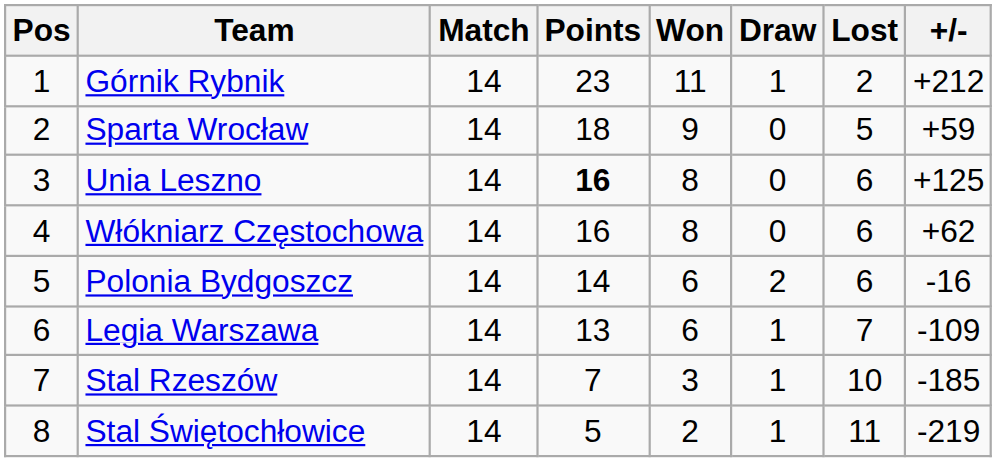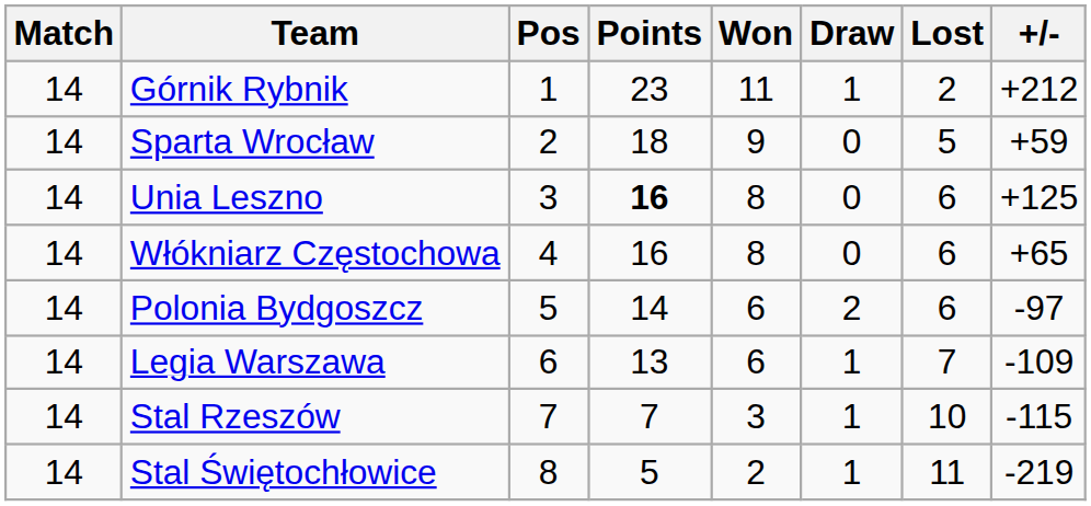 <table class=wikitable style="font-size: 90%">
 <tr align=center >
+<th>Match</th>
+<th>Team</th>
 <th>Pos</th>
-<th>Team</th>
-<th>Match</th>
 <th>Points</th>
 <th>Won</th>
 <th>Draw</th>
 <th>Lost</th>
 <th>+/-</th>
 </tr>
 <tr align=center >
+<td>14</td>
+<td align=left><a href='#'>Górnik Rybnik</a></td>
 <td>1</td>
-<td align=left><a href='#'>Górnik Rybnik</a></td>
-<td>14</td>
 <td>23</td>
 <td>11</td>
 <td>1</td>
 <td>2</td>
 <td>+212</td>
 </tr>
 <tr align=center >
+<td>14</td>
+<td align=left><a href='#'>Sparta Wrocław</a></td>
 <td>2</td>
-<td align=left><a href='#'>Sparta Wrocław</a></td>
-<td>14</td>
 <td>18</td>
 <td>9</td>
 <td>0</td>
 <td>5</td>
 <td>+59</td>
 </tr>
 <tr align=center >
+<td>14</td>
+<td align=left><a href='#'>Unia Leszno</a></td>
 <td>3</td>
-<td align=left><a href='#'>Unia Leszno</a></td>
-<td>14</td>
 <td><strong>16</strong></td>
 <td>8</td>
 <td>0</td>
 <td>6</td>
 <td>+125</td>
 </tr>
 <tr align=center>
+<td>14</td>
+<td align=left><a href='#'>Włókniarz Częstochowa</a></td>
 <td>4</td>
-<td align=left><a href='#'>Włókniarz Częstochowa</a></td>
-<td>14</td>
 <td>16</td>
 <td>8</td>
 <td>0</td>
 <td>6</td>
-<td>+62</td>
+<td>+65</td>
 </tr>
 <tr align=center>
+<td>14</td>
+<td align=left><a href='#'>Polonia Bydgoszcz</a></td>
 <td>5</td>
-<td align=left><a href='#'>Polonia Bydgoszcz</a></td>
-<td>14</td>
 <td>14</td>
 <td>6</td>
 <td>2</td>
 <td>6</td>
-<td>-16</td>
+<td>-97</td>
 </tr>
 <tr align=center>
+<td>14</td>
+<td align=left><a href='#'>Legia Warszawa</a></td>
 <td>6</td>
-<td align=left><a href='#'>Legia Warszawa</a></td>
-<td>14</td>
 <td>13</td>
 <td>6</td>
 <td>1</td>
 <td>7</td>
 <td>-109</td>
 </tr>
 <tr align=center >
+<td>14</td>
+<td align=left><a href='#'>Stal Rzeszów</a></td>
 <td>7</td>
-<td align=left><a href='#'>Stal Rzeszów</a></td>
-<td>14</td>
 <td>7</td>
 <td>3</td>
 <td>1</td>
 <td>10</td>
-<td>-185</td>
+<td>-115</td>
 </tr>
 <tr align=center >
+<td>14</td>
+<td align=left><a href='#'>Stal Świętochłowice</a></td>
 <td>8</td>
-<td align=left><a href='#'>Stal Świętochłowice</a></td>
-<td>14</td>
 <td>5</td>
 <td>2</td>
 <td>1</td>
 <td>11</td>
 <td>-219</td>
 </tr>
 </table>
